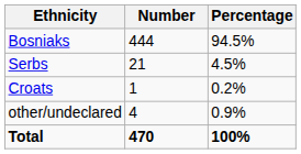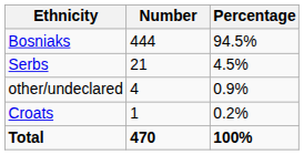 <table class="wikitable">
 <tr>
 <th width="100px">Ethnicity</th>
 <th width="80px">Number</th>
 <th width="80px">Percentage</th>
 </tr>
 <tr>
 <td><a href='#'>Bosniaks</a></td>
 <td>444</td>
 <td>94.5%</td>
 </tr>
 <tr>
 <td><a href='#'>Serbs</a></td>
 <td>21</td>
 <td>4.5%</td>
 </tr>
 <tr>
+<td>other/undeclared</td>
+<td>4</td>
+<td>0.9%</td>
+</tr>
+<tr>
 <td><a href='#'>Croats</a></td>
 <td>1</td>
 <td>0.2%</td>
-</tr>
-<tr>
-<td>other/undeclared</td>
-<td>4</td>
-<td>0.9%</td>
 </tr>
 <tr>
 <td><strong>Total</strong></td>
 <td><strong>470</strong></td>
 <td><strong>100%</strong></td>
 </tr>
 </table>
